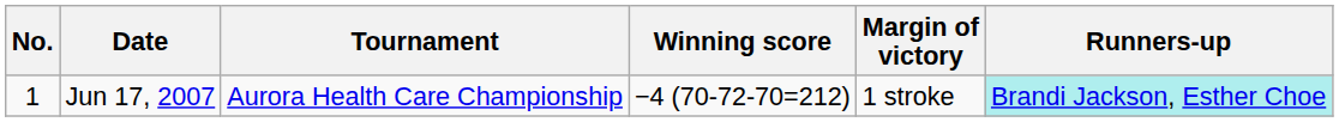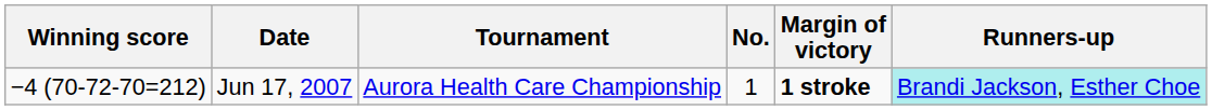 <table class="wikitable" style="font-size:95%;">
 <tr>
-<th>No.</th>
+<th>Winning score</th>
 <th>Date</th>
 <th>Tournament</th>
-<th>Winning score</th>
+<th>No.</th>
 <th>Margin of<br>victory</th>
 <th>Runners-up</th>
 </tr>
 <tr>
-<td align=center>1</td>
+<td>−4 (70-72-70=212)</td>
 <td>Jun 17, <a href='#'>2007</a></td>
 <td><a href='#'>Aurora Health Care Championship</a></td>
-<td>−4 (70-72-70=212)</td>
-<td>1 stroke</td>
+<td align=center>1</td>
+<td><strong>1 stroke</strong></td>
 <td style="background: paleturquoise;"> <a href='#'>Brandi Jackson</a>,  <a href='#'>Esther Choe</a></td>
 </tr>
 </table>
